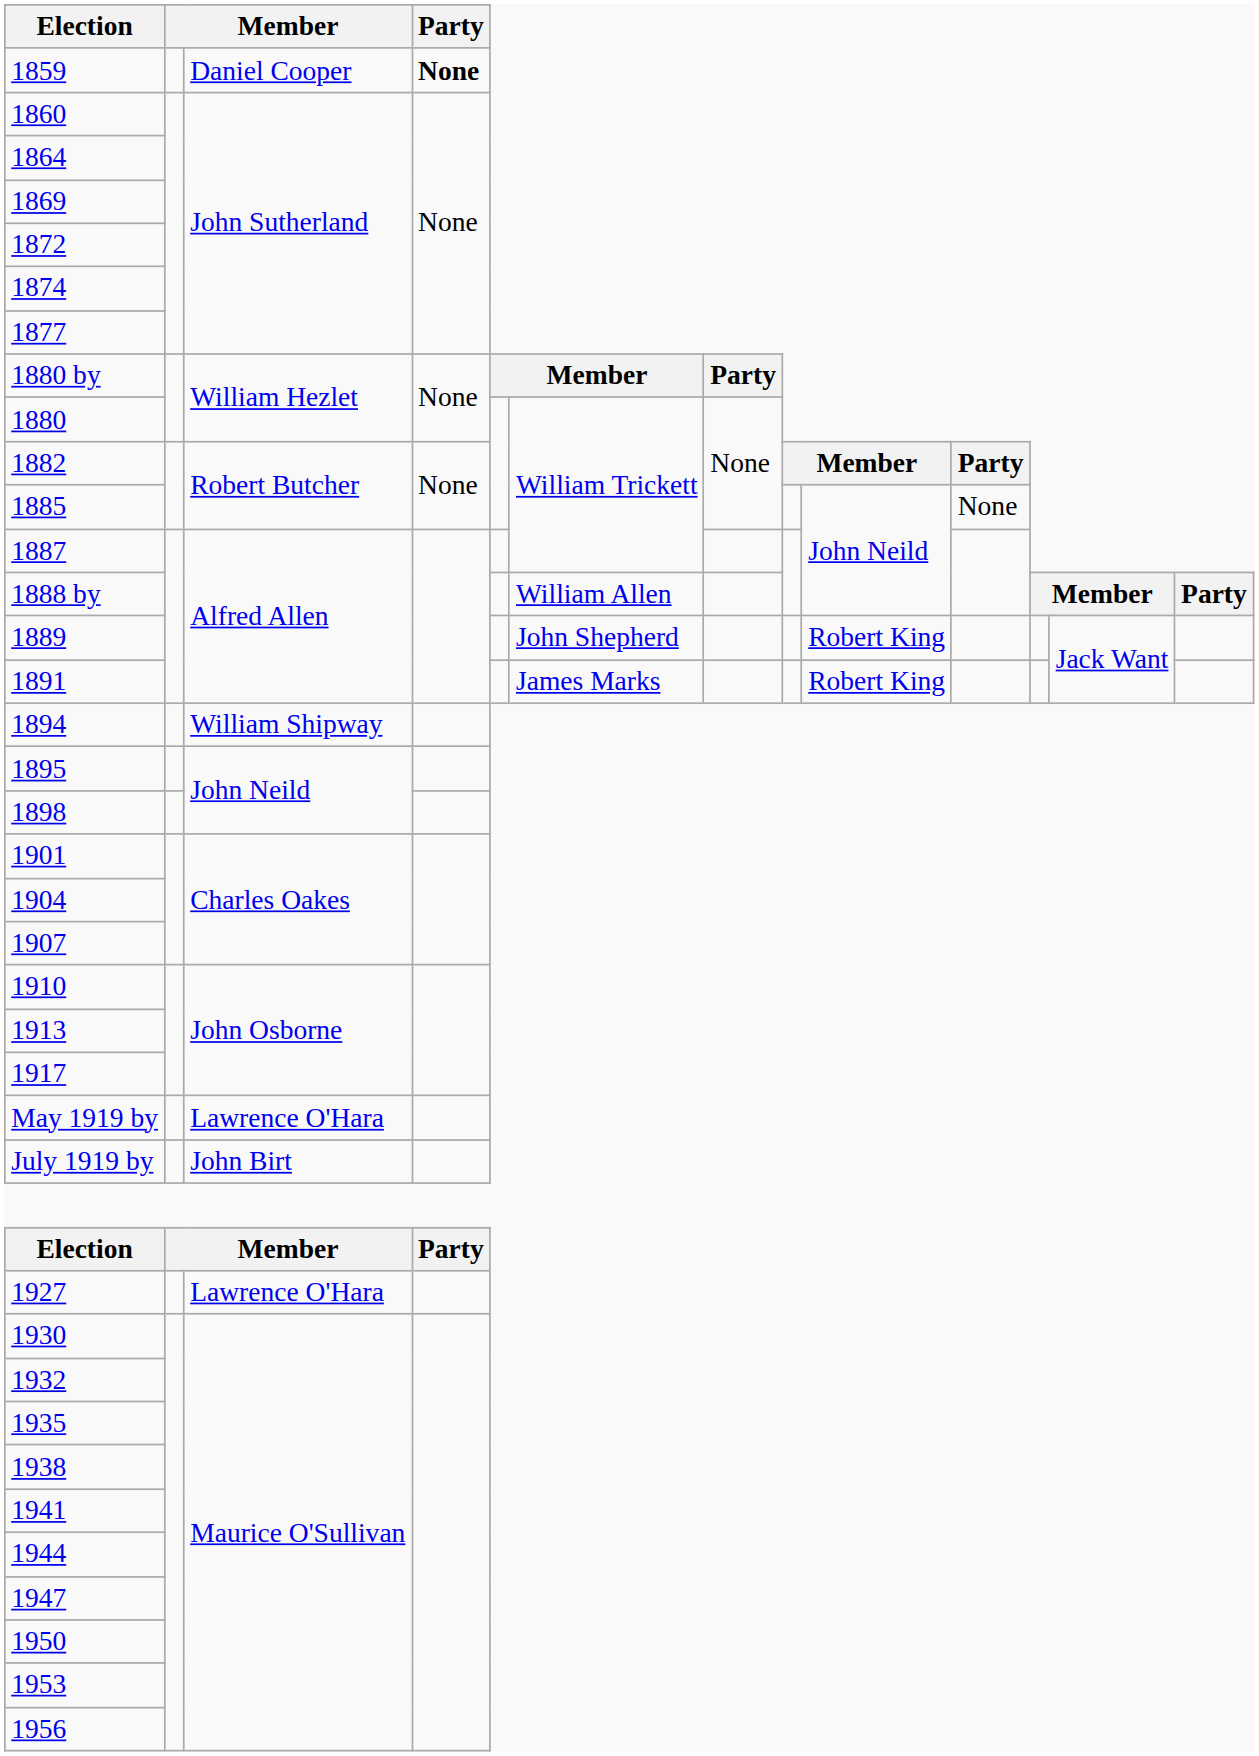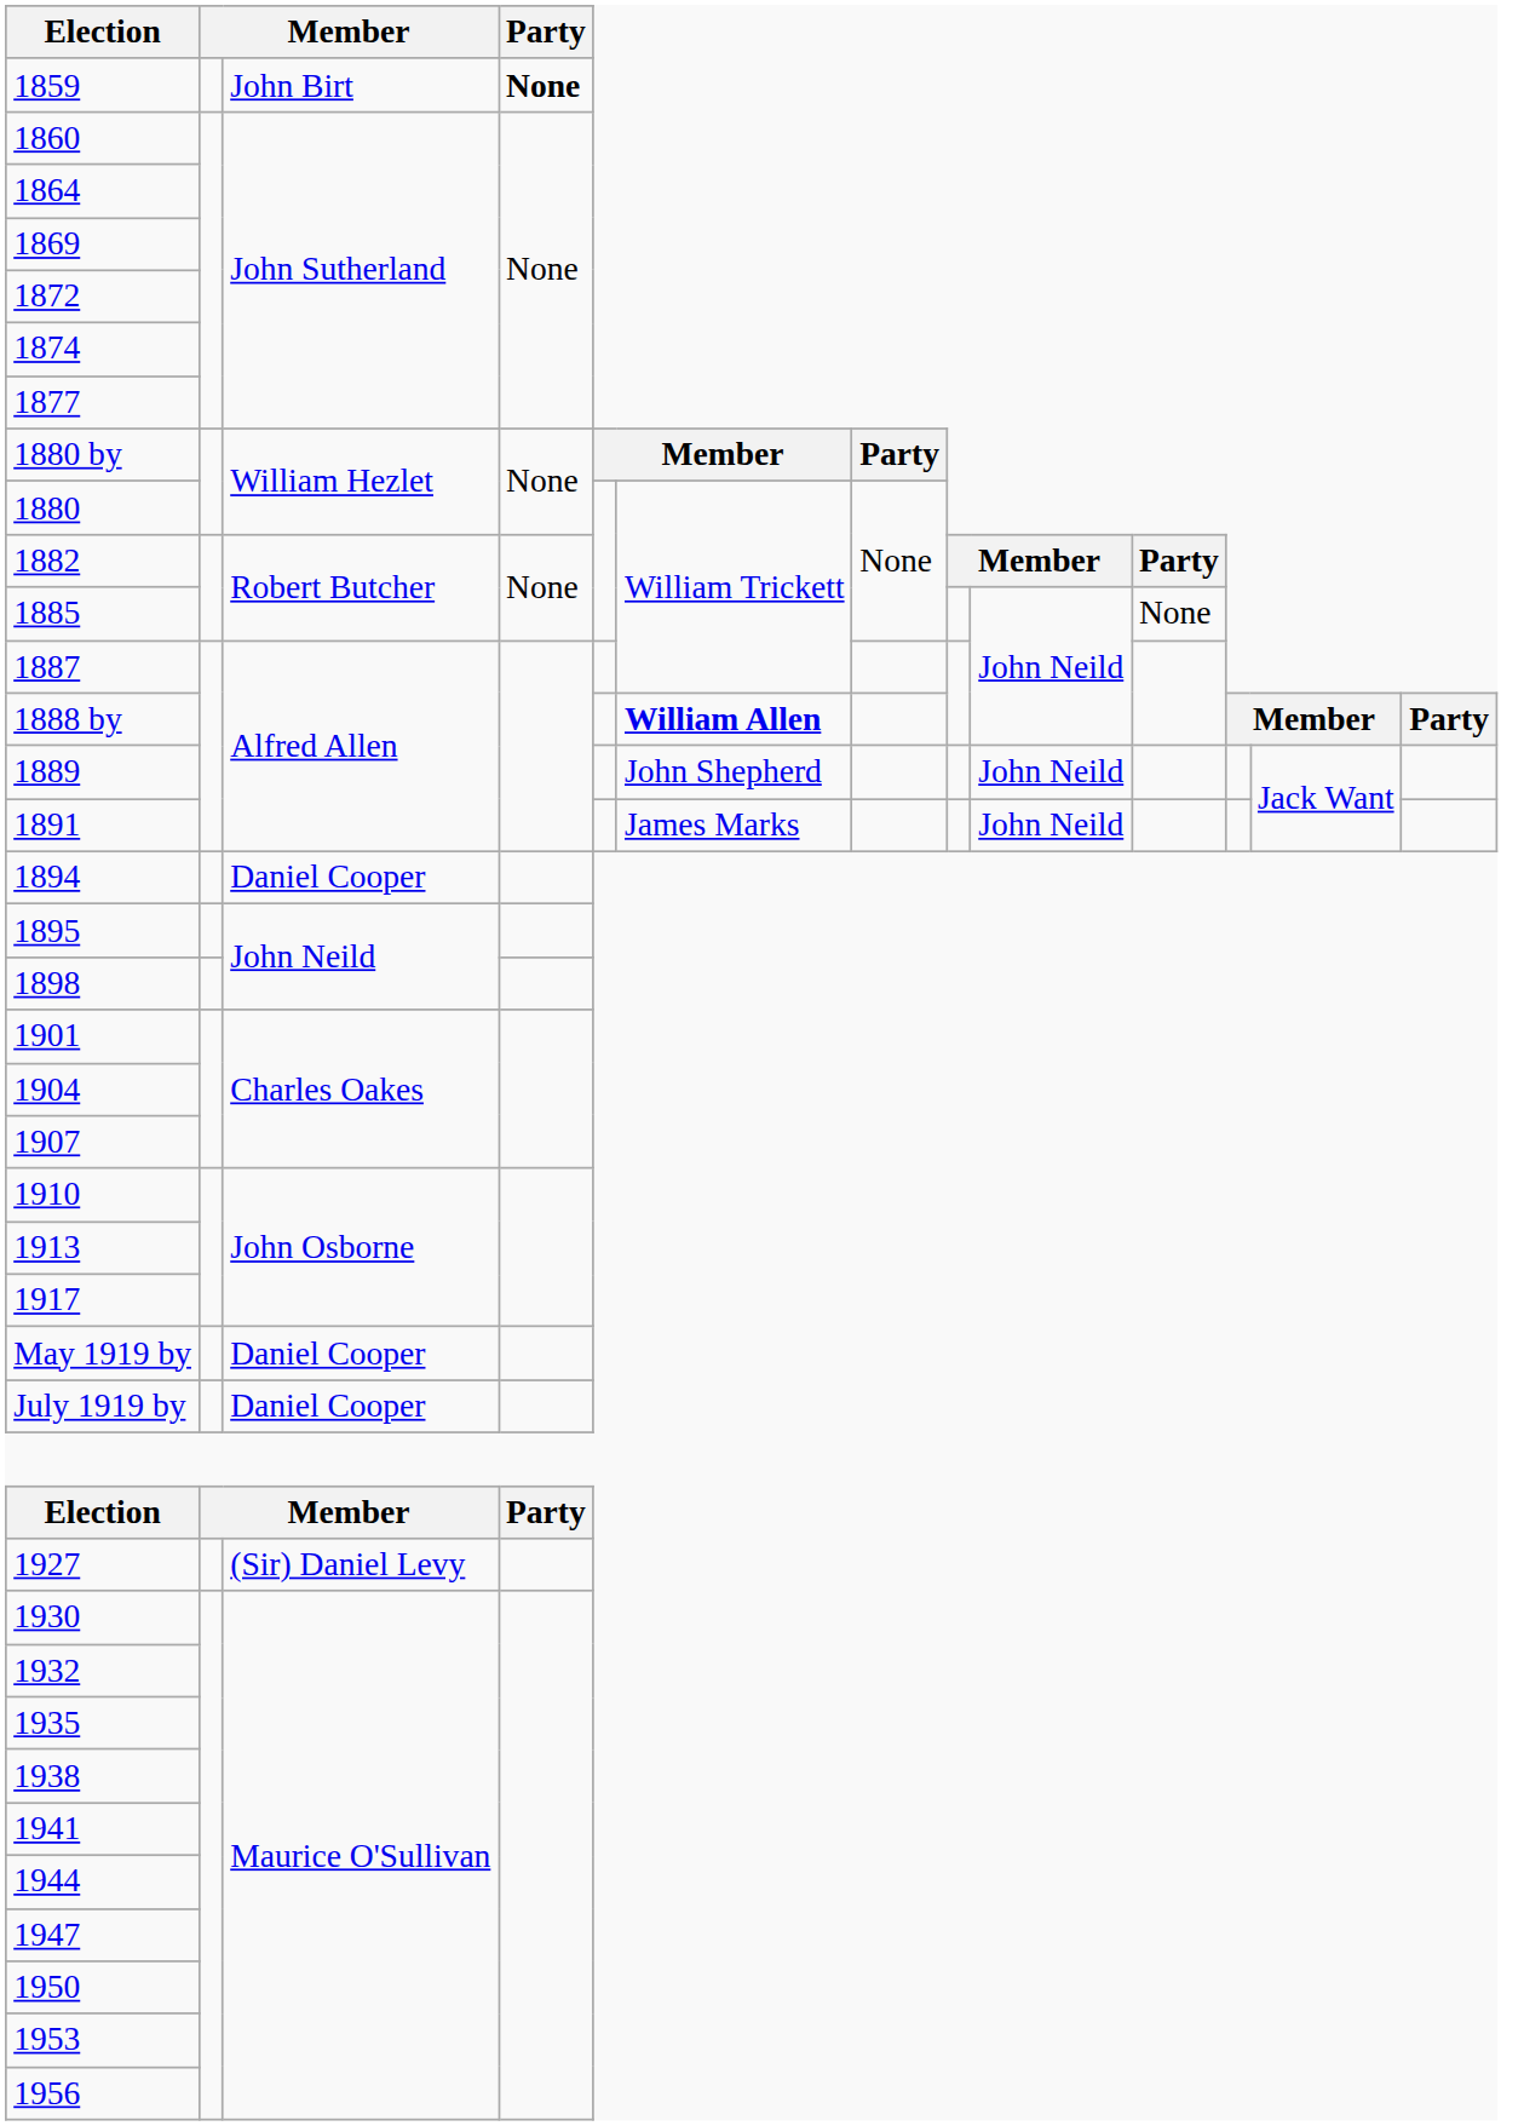 <table class="wikitable" style='border-style: none none none none;'>
 <tr>
 <th>Election</th>
 <th colspan="2">Member</th>
 <th>Party</th>
 </tr>
 <tr style="background: #f9f9f9">
 <td><a href='#'>1859</a></td>
 <td> </td>
-<td><a href='#'>Daniel Cooper</a></td>
+<td><a href='#'>John Birt</a></td>
 <td><strong>None</strong></td>
 </tr>
 <tr style="background: #f9f9f9">
 <td><a href='#'>1860</a></td>
 <td rowspan="6" > </td>
 <td rowspan="6"><a href='#'>John Sutherland</a></td>
 <td rowspan="6">None</td>
 </tr>
 <tr style="background: #f9f9f9">
 <td><a href='#'>1864</a></td>
 </tr>
 <tr style="background: #f9f9f9">
 <td><a href='#'>1869</a></td>
 </tr>
 <tr style="background: #f9f9f9">
 <td><a href='#'>1872</a></td>
 </tr>
 <tr style="background: #f9f9f9">
 <td><a href='#'>1874</a></td>
 </tr>
 <tr style="background: #f9f9f9">
 <td><a href='#'>1877</a></td>
 </tr>
 <tr style="background: #f9f9f9">
 <td><a href='#'>1880 by</a></td>
 <td rowspan="2" > </td>
 <td rowspan="2"><a href='#'>William Hezlet</a></td>
 <td rowspan="2">None</td>
 <th colspan="2">Member</th>
 <th>Party</th>
 </tr>
 <tr style="background: #f9f9f9">
 <td><a href='#'>1880</a></td>
 <td rowspan="3" > </td>
 <td rowspan="4"><a href='#'>William Trickett</a></td>
 <td rowspan="3">None</td>
 </tr>
 <tr style="background: #f9f9f9">
 <td><a href='#'>1882</a></td>
 <td rowspan="2" > </td>
 <td rowspan="2"><a href='#'>Robert Butcher</a></td>
 <td rowspan="2">None</td>
 <th colspan="2">Member</th>
 <th>Party</th>
 </tr>
 <tr style="background: #f9f9f9">
 <td><a href='#'>1885</a></td>
 <td> </td>
 <td rowspan="3"><a href='#'>John Neild</a></td>
 <td>None</td>
 </tr>
 <tr style="background: #f9f9f9">
 <td><a href='#'>1887</a></td>
 <td rowspan="4" > </td>
 <td rowspan="4"><a href='#'>Alfred Allen</a></td>
 <td rowspan="4"></td>
 <td> </td>
 <td></td>
 <td rowspan="2" > </td>
 <td rowspan="2"></td>
 </tr>
 <tr style="background: #f9f9f9">
 <td><a href='#'>1888 by</a></td>
 <td> </td>
-<td><a href='#'>William Allen</a></td>
+<td><strong><a href='#'>William Allen</a></strong></td>
 <td></td>
 <th colspan="2">Member</th>
 <th>Party</th>
 </tr>
 <tr style="background: #f9f9f9">
 <td><a href='#'>1889</a></td>
 <td> </td>
 <td><a href='#'>John Shepherd</a></td>
 <td></td>
 <td> </td>
-<td><a href='#'>Robert King</a></td>
+<td><a href='#'>John Neild</a></td>
 <td></td>
 <td> </td>
 <td rowspan="2"><a href='#'>Jack Want</a></td>
 <td></td>
 </tr>
 <tr style="background: #f9f9f9;">
 <td><a href='#'>1891</a></td>
 <td> </td>
 <td><a href='#'>James Marks</a></td>
 <td></td>
 <td> </td>
-<td><a href='#'>Robert King</a></td>
+<td><a href='#'>John Neild</a></td>
 <td></td>
 <td> </td>
 <td></td>
 </tr>
 <tr style="background: #f9f9f9">
 <td><a href='#'>1894</a></td>
 <td> </td>
-<td><a href='#'>William Shipway</a></td>
+<td><a href='#'>Daniel Cooper</a></td>
 <td></td>
 </tr>
 <tr style="background: #f9f9f9">
 <td><a href='#'>1895</a></td>
 <td> </td>
 <td rowspan="2"><a href='#'>John Neild</a></td>
 <td></td>
 </tr>
 <tr style="background: #f9f9f9">
 <td><a href='#'>1898</a></td>
 <td> </td>
 <td></td>
 </tr>
 <tr style="background: #f9f9f9">
 <td><a href='#'>1901</a></td>
 <td rowspan="3" > </td>
 <td rowspan="3"><a href='#'>Charles Oakes</a></td>
 <td rowspan="3"></td>
 </tr>
 <tr style="background: #f9f9f9">
 <td><a href='#'>1904</a></td>
 </tr>
 <tr style="background: #f9f9f9">
 <td><a href='#'>1907</a></td>
 </tr>
 <tr style="background: #f9f9f9">
 <td><a href='#'>1910</a></td>
 <td rowspan="3" > </td>
 <td rowspan="3"><a href='#'>John Osborne</a></td>
 <td rowspan="3"></td>
 </tr>
 <tr style="background: #f9f9f9">
 <td><a href='#'>1913</a></td>
 </tr>
 <tr style="background: #f9f9f9">
 <td><a href='#'>1917</a></td>
 </tr>
 <tr style="background: #f9f9f9">
 <td><a href='#'>May 1919 by</a></td>
 <td> </td>
-<td><a href='#'>Lawrence O'Hara</a></td>
+<td><a href='#'>Daniel Cooper</a></td>
 <td></td>
 </tr>
 <tr style="background: #f9f9f9">
 <td><a href='#'>July 1919 by</a></td>
 <td> </td>
-<td><a href='#'>John Birt</a></td>
+<td><a href='#'>Daniel Cooper</a></td>
 <td></td>
 </tr>
 <tr>
 <td colspan="4" style='border-style: none none none none;'> </td>
 </tr>
 <tr>
 <th>Election</th>
 <th colspan="2">Member</th>
 <th>Party</th>
 </tr>
 <tr style="background: #f9f9f9">
 <td><a href='#'>1927</a></td>
 <td> </td>
-<td><a href='#'>Lawrence O'Hara</a></td>
+<td><a href='#'>(Sir) Daniel Levy</a></td>
 <td></td>
 </tr>
 <tr style="background: #f9f9f9">
 <td><a href='#'>1930</a></td>
 <td rowspan="10" > </td>
 <td rowspan="10"><a href='#'>Maurice O'Sullivan</a></td>
 <td rowspan="10"></td>
 </tr>
 <tr style="background: #f9f9f9">
 <td><a href='#'>1932</a></td>
 </tr>
 <tr style="background: #f9f9f9">
 <td><a href='#'>1935</a></td>
 </tr>
 <tr style="background: #f9f9f9">
 <td><a href='#'>1938</a></td>
 </tr>
 <tr style="background: #f9f9f9">
 <td><a href='#'>1941</a></td>
 </tr>
 <tr style="background: #f9f9f9">
 <td><a href='#'>1944</a></td>
 </tr>
 <tr style="background: #f9f9f9">
 <td><a href='#'>1947</a></td>
 </tr>
 <tr style="background: #f9f9f9">
 <td><a href='#'>1950</a></td>
 </tr>
 <tr style="background: #f9f9f9">
 <td><a href='#'>1953</a></td>
 </tr>
 <tr style="background: #f9f9f9">
 <td><a href='#'>1956</a></td>
 </tr>
 </table>
